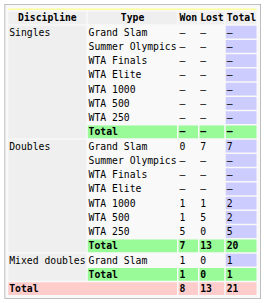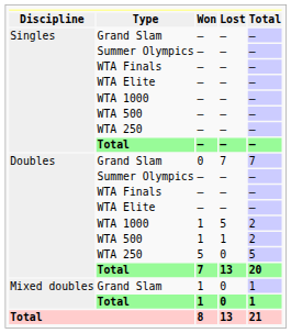 <table class="infobox vcard vevent nowrap">
 <tr bgcolor=FFFF99>
 <th colspan=6></th>
 </tr>
 <tr style=background:#efefef;font-weight:bold>
 <th>Discipline</th>
 <th>Type</th>
 <th>Won</th>
 <th>Lost</th>
 <th>Total</th>
 </tr>
 <tr>
 <td rowspan="8" bgcolor=efefef>Singles</td>
 <td>Grand Slam</td>
 <td>–</td>
 <td>–</td>
 <td bgcolor=CCCCFF>–</td>
 </tr>
 <tr>
 <td>Summer Olympics</td>
 <td>–</td>
 <td>–</td>
 <td bgcolor=CCCCFF>–</td>
 </tr>
 <tr>
 <td>WTA Finals</td>
 <td>–</td>
 <td>–</td>
 <td bgcolor="CCCCFF">–</td>
 </tr>
 <tr>
 <td>WTA Elite</td>
 <td>–</td>
 <td>–</td>
 <td bgcolor=CCCCFF>–</td>
 </tr>
 <tr>
 <td>WTA 1000</td>
 <td>–</td>
 <td>–</td>
 <td bgcolor="CCCCFF">–</td>
 </tr>
 <tr>
 <td>WTA 500</td>
 <td>–</td>
 <td>–</td>
 <td bgcolor="CCCCFF">–</td>
 </tr>
 <tr>
 <td>WTA 250</td>
 <td>–</td>
 <td>–</td>
 <td bgcolor=CCCCFF>–</td>
 </tr>
 <tr style="background:#98FB98;font-weight:bold">
 <td><strong>Total</strong></td>
 <td>–</td>
 <td>–</td>
 <td>–</td>
 </tr>
 <tr>
 <td rowspan="8" bgcolor=efefef>Doubles</td>
 <td>Grand Slam</td>
 <td>0</td>
 <td>7</td>
 <td bgcolor="CCCCFF">7</td>
 </tr>
 <tr>
 <td>Summer Olympics</td>
 <td>–</td>
 <td>–</td>
 <td bgcolor=CCCCFF>–</td>
 </tr>
 <tr>
 <td>WTA Finals</td>
 <td>–</td>
 <td>–</td>
 <td bgcolor="CCCCFF">–</td>
 </tr>
 <tr>
 <td>WTA Elite</td>
 <td>–</td>
 <td>–</td>
 <td bgcolor=CCCCFF>–</td>
 </tr>
 <tr>
 <td>WTA 1000</td>
 <td>1</td>
-<td>1</td>
+<td>5</td>
 <td bgcolor="CCCCFF">2</td>
 </tr>
 <tr>
 <td>WTA 500</td>
 <td>1</td>
-<td>5</td>
+<td>1</td>
 <td bgcolor="CCCCFF">2</td>
 </tr>
 <tr>
 <td>WTA 250</td>
 <td>5</td>
 <td>0</td>
 <td bgcolor=CCCCFF>5</td>
 </tr>
 <tr style=background:#98FB98;font-weight:bold>
 <td>Total</td>
 <td>7</td>
 <td>13</td>
 <td>20</td>
 </tr>
 <tr>
 <td rowspan=2 bgcolor=efefef>Mixed doubles</td>
 <td>Grand Slam</td>
 <td>1</td>
 <td>0</td>
 <td bgcolor="CCCCFF">1</td>
 </tr>
 <tr style=background:#98FB98;font-weight:bold>
 <td>Total</td>
 <td>1</td>
 <td>0</td>
 <td>1</td>
 </tr>
 <tr style=background:#FCC;font-weight:bold>
 <td colspan=2>Total</td>
 <td>8</td>
 <td>13</td>
 <td>21</td>
 </tr>
 </table>
